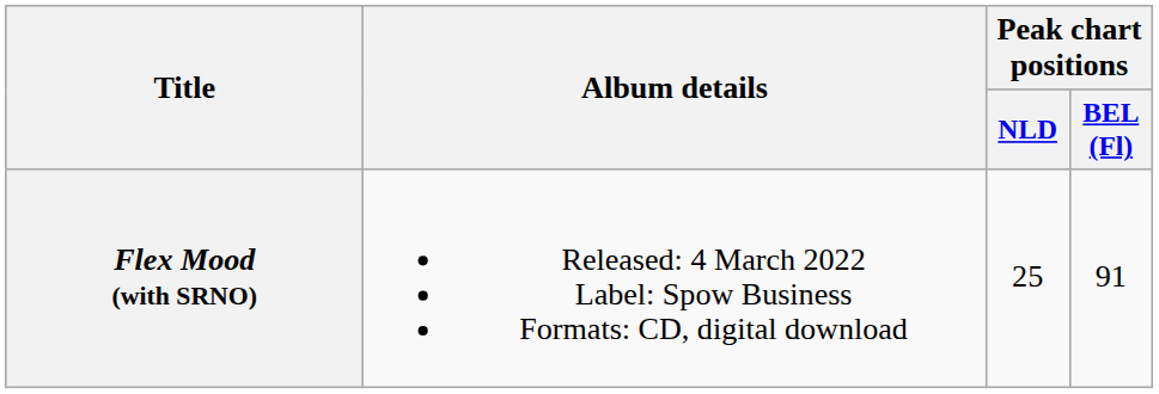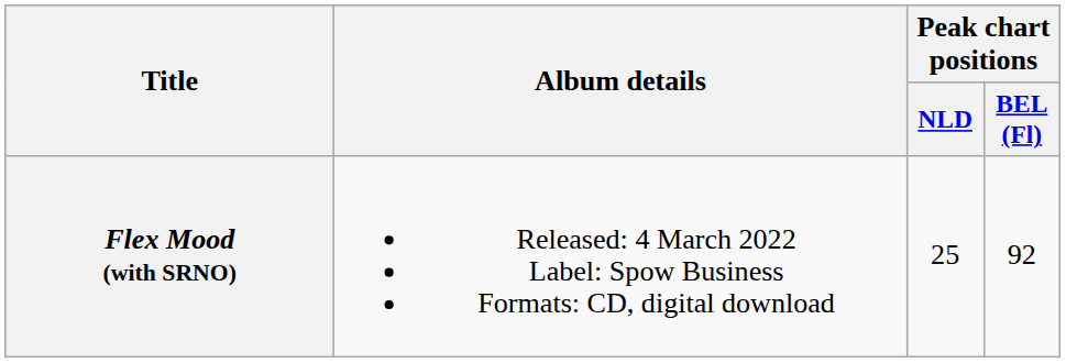 <table class="wikitable plainrowheaders" style="text-align:center;">
 <tr>
 <th scope="col" rowspan="2" style="width:11em;">Title</th>
 <th scope="col" rowspan="2" style="width:19.5em;">Album details</th>
 <th scope="col" colspan="2">Peak chart positions</th>
 </tr>
 <tr>
 <th scope="col" style="width:2.5em;font-size:90%;"><a href='#'>NLD</a><br></th>
 <th scope="col" style="width:2.5em;font-size:90%;"><a href='#'>BEL<br>(Fl)</a><br></th>
 </tr>
 <tr>
 <th scope="row"><em>Flex Mood</em> <br><small>(with SRNO)</small></th>
 <td><br><ul><li>Released: 4 March 2022</li><li>Label: Spow Business</li><li>Formats: CD, digital download</li></ul></td>
 <td>25</td>
-<td>91</td>
+<td>92</td>
 </tr>
 </table>
